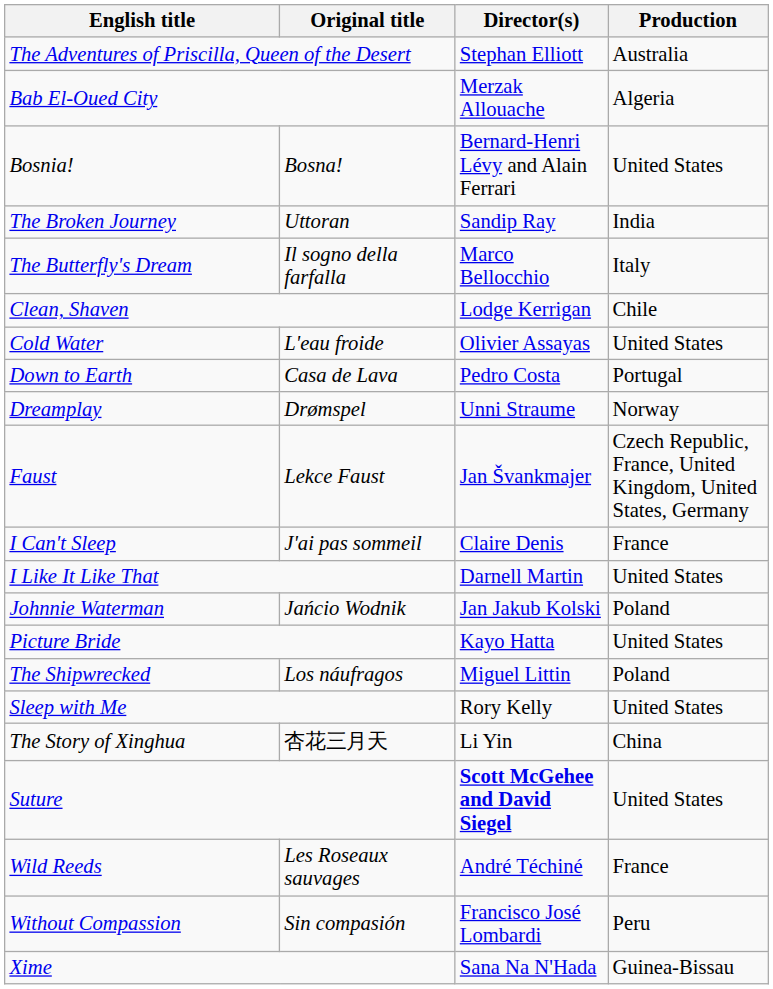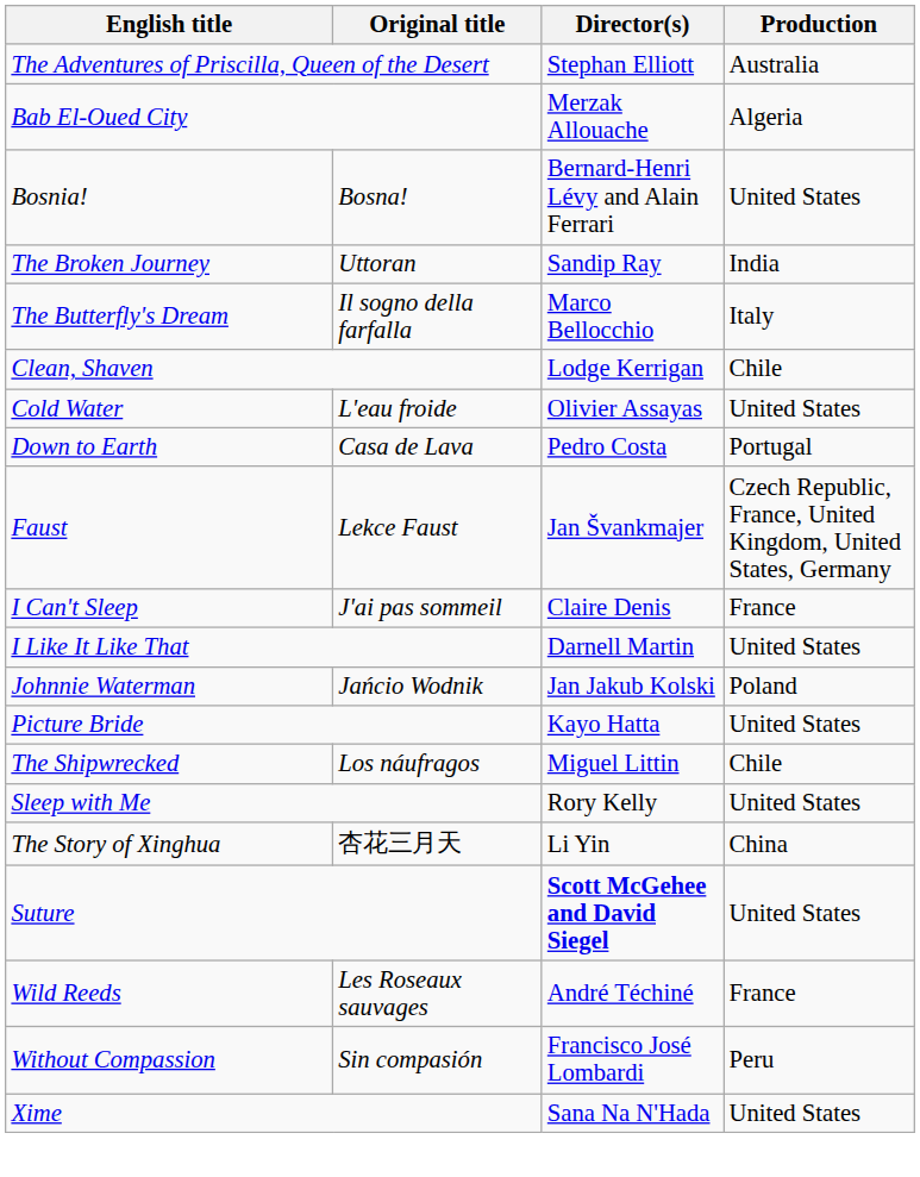 <table class="wikitable" width="95%" cellpadding="5">
 <tr>
 <th width="36%">English title</th>
 <th width="23%">Original title</th>
 <th width="20%">Director(s)</th>
 <th width="21%">Production</th>
 </tr>
 <tr>
 <td colspan="2"><em><a href='#'>The Adventures of Priscilla, Queen of the Desert</a></em></td>
 <td data-sort-value="Konchalovsky"><a href='#'>Stephan Elliott</a></td>
 <td>Australia</td>
 </tr>
 <tr>
 <td colspan="2"><em><a href='#'>Bab El-Oued City</a></em></td>
 <td data-sort-value="Brenta"><a href='#'>Merzak Allouache</a></td>
 <td>Algeria</td>
 </tr>
 <tr>
 <td><em>Bosnia!</em></td>
 <td><em>Bosna!</em></td>
 <td><a href='#'>Bernard-Henri Lévy</a> and Alain Ferrari</td>
 <td>United States</td>
 </tr>
 <tr>
 <td><em><a href='#'>The Broken Journey</a></em></td>
 <td><em>Uttoran</em></td>
 <td><a href='#'>Sandip Ray</a></td>
 <td>India</td>
 </tr>
 <tr>
 <td><em><a href='#'>The Butterfly's Dream</a></em></td>
 <td><em>Il sogno della farfalla</em></td>
 <td><a href='#'>Marco Bellocchio</a></td>
 <td>Italy</td>
 </tr>
 <tr>
 <td colspan="2"><em><a href='#'>Clean, Shaven</a></em></td>
 <td><a href='#'>Lodge Kerrigan</a></td>
 <td>Chile</td>
 </tr>
 <tr>
 <td><em><a href='#'>Cold Water</a></em></td>
 <td><em>L'eau froide</em></td>
 <td><a href='#'>Olivier Assayas</a></td>
 <td>United States</td>
 </tr>
 <tr>
 <td><em><a href='#'>Down to Earth</a></em></td>
 <td><em>Casa de Lava</em></td>
 <td><a href='#'>Pedro Costa</a></td>
 <td>Portugal</td>
 </tr>
 <tr>
-<td><em><a href='#'>Dreamplay</a></em></td>
-<td><em>Drømspel</em></td>
-<td><a href='#'>Unni Straume</a></td>
-<td>Norway</td>
-</tr>
-<tr>
 <td><em><a href='#'>Faust</a></em></td>
 <td><em>Lekce Faust</em></td>
 <td><a href='#'>Jan Švankmajer</a></td>
 <td>Czech Republic, France, United Kingdom, United States, Germany</td>
 </tr>
 <tr>
 <td><em><a href='#'>I Can't Sleep</a></em></td>
 <td><em>J'ai pas sommeil</em></td>
 <td><a href='#'>Claire Denis</a></td>
 <td>France</td>
 </tr>
 <tr>
 <td colspan="2"><em><a href='#'>I Like It Like That</a></em></td>
 <td><a href='#'>Darnell Martin</a></td>
 <td>United States</td>
 </tr>
 <tr>
 <td><em><a href='#'>Johnnie Waterman</a></em></td>
 <td><em>Jańcio Wodnik</em></td>
 <td><a href='#'>Jan Jakub Kolski</a></td>
 <td>Poland</td>
 </tr>
 <tr>
 <td colspan="2"><em><a href='#'>Picture Bride</a></em></td>
 <td><a href='#'>Kayo Hatta</a></td>
 <td>United States</td>
 </tr>
 <tr>
 <td><em><a href='#'>The Shipwrecked</a></em></td>
 <td><em>Los náufragos</em></td>
 <td><a href='#'>Miguel Littin</a></td>
-<td>Poland</td>
+<td>Chile</td>
 </tr>
 <tr>
 <td colspan="2"><em><a href='#'>Sleep with Me</a></em></td>
 <td>Rory Kelly</td>
 <td>United States</td>
 </tr>
 <tr>
 <td><em>The Story of Xinghua</em></td>
 <td>杏花三月天</td>
 <td>Li Yin</td>
 <td>China</td>
 </tr>
 <tr>
 <td colspan="2"><em><a href='#'>Suture</a></em></td>
 <td><strong><a href='#'>Scott McGehee and David Siegel</a></strong></td>
 <td>United States</td>
 </tr>
 <tr>
 <td><em><a href='#'>Wild Reeds</a></em></td>
 <td><em>Les Roseaux sauvages</em></td>
 <td><a href='#'>André Téchiné</a></td>
 <td>France</td>
 </tr>
 <tr>
 <td><em><a href='#'>Without Compassion</a></em></td>
 <td><em>Sin compasión</em></td>
 <td><a href='#'>Francisco José Lombardi</a></td>
 <td>Peru</td>
 </tr>
 <tr>
 <td colspan="2"><em><a href='#'>Xime</a></em></td>
 <td><a href='#'>Sana Na N'Hada</a></td>
-<td>Guinea-Bissau</td>
+<td>United States</td>
 </tr>
 </table>
